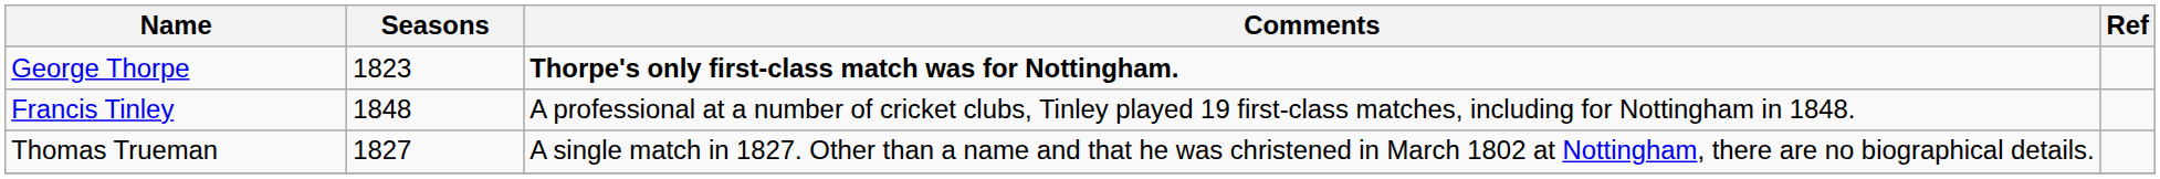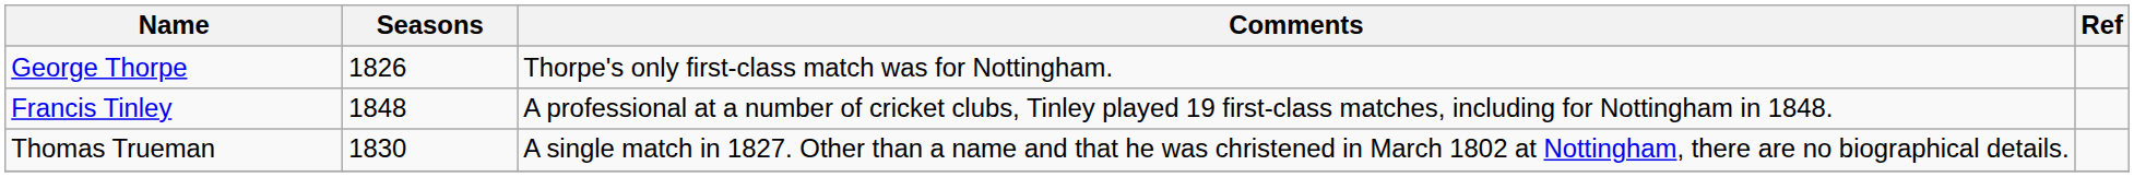 <table class="wikitable">
 <tr>
 <th style="width:200px">Name</th>
 <th style="width: 100px">Seasons</th>
 <th>Comments</th>
 <th>Ref</th>
 </tr>
 <tr>
 <td><a href='#'>George Thorpe</a></td>
-<td>1823</td>
-<td><strong>Thorpe's only first-class match was for Nottingham.</strong></td>
+<td>1826</td>
+<td>Thorpe's only first-class match was for Nottingham.</td>
 <td></td>
 </tr>
 <tr>
 <td><a href='#'>Francis Tinley</a></td>
 <td>1848</td>
 <td>A professional at a number of cricket clubs, Tinley played 19 first-class matches, including for Nottingham in 1848.</td>
 <td></td>
 </tr>
 <tr>
 <td>Thomas Trueman</td>
-<td>1827</td>
+<td>1830</td>
 <td>A single match in 1827. Other than a name and that he was christened in March 1802 at <a href='#'>Nottingham</a>, there are no biographical details.</td>
 <td></td>
 </tr>
 <tr>
 </tr>
 </table>
